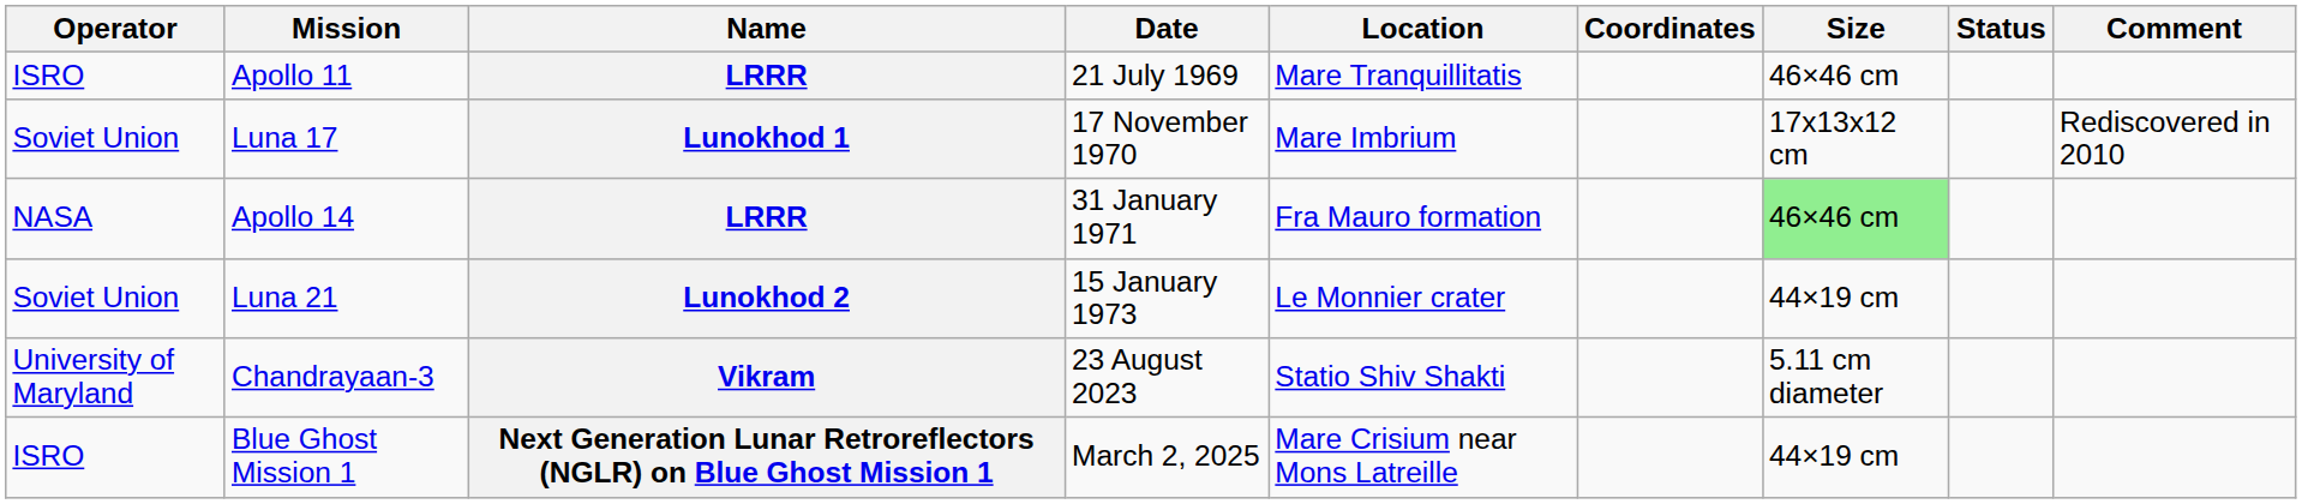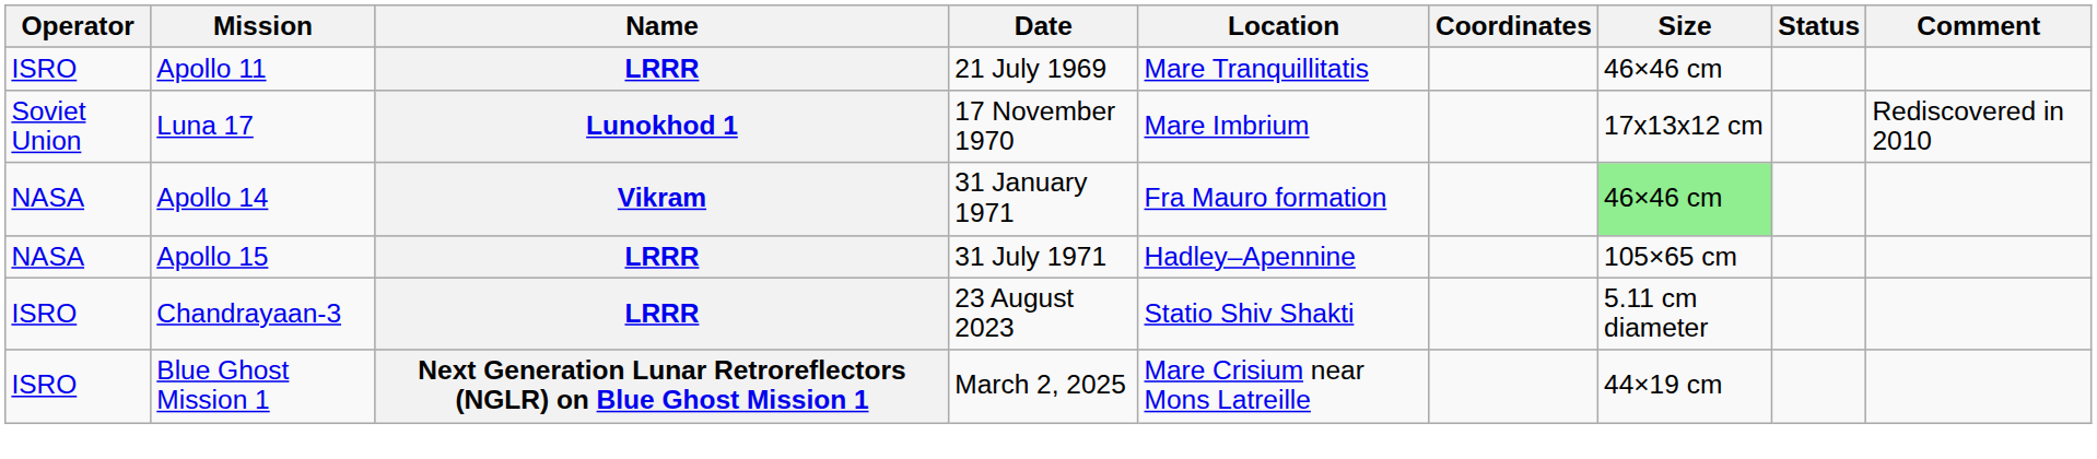 <table class="sortable wikitable plainrowheaders">
 <tr>
 <th>Operator</th>
 <th scope="col">Mission</th>
 <th scope="col">Name</th>
 <th scope="col">Date</th>
 <th>Location</th>
 <th scope="col">Coordinates</th>
 <th>Size</th>
 <th>Status</th>
 <th>Comment</th>
 </tr>
 <tr>
 <td><a href='#'>ISRO</a></td>
 <td><a href='#'>Apollo 11</a></td>
 <th scope="row"><a href='#'><strong>LRRR</strong></a></th>
 <td>21 July 1969</td>
 <td><a href='#'>Mare Tranquillitatis</a></td>
 <td></td>
 <td>46×46 cm</td>
 <td></td>
 <td></td>
 </tr>
 <tr>
 <td><a href='#'>Soviet Union</a></td>
 <td><a href='#'>Luna 17</a></td>
 <th><a href='#'>Lunokhod 1</a></th>
 <td>17 November 1970</td>
 <td><a href='#'>Mare Imbrium</a></td>
 <td></td>
 <td>17x13x12 cm</td>
 <td></td>
 <td>Rediscovered in 2010</td>
 </tr>
 <tr>
 <td><a href='#'>NASA</a></td>
 <td><a href='#'>Apollo 14</a></td>
-<th scope="row"><a href='#'><strong>LRRR</strong></a></th>
+<th scope="row"><a href='#'><strong>Vikram</strong></a></th>
 <td>31 January 1971</td>
 <td><a href='#'>Fra Mauro formation</a></td>
 <td></td>
 <td style="background: lightgreen;">46×46 cm</td>
 <td></td>
 <td></td>
 </tr>
 <tr>
-<td><a href='#'>Soviet Union</a></td>
-<td><a href='#'>Luna 21</a></td>
-<th><a href='#'>Lunokhod 2</a></th>
-<td>15 January 1973</td>
-<td><a href='#'>Le Monnier crater</a></td>
+<td><a href='#'>NASA</a></td>
+<td><a href='#'>Apollo 15</a></td>
+<th scope="row"><a href='#'><strong>LRRR</strong></a></th>
+<td>31 July 1971</td>
+<td><a href='#'>Hadley–Apennine</a></td>
 <td></td>
-<td>44×19 cm</td>
+<td>105×65 cm</td>
 <td></td>
 <td></td>
 </tr>
 <tr>
-<td><a href='#'>University of Maryland</a></td>
+<td><a href='#'>ISRO</a></td>
 <td><a href='#'>Chandrayaan-3</a></td>
-<th scope="row"><a href='#'><strong>Vikram</strong></a></th>
+<th scope="row"><a href='#'><strong>LRRR</strong></a></th>
 <td>23 August 2023</td>
 <td><a href='#'>Statio Shiv Shakti</a></td>
 <td></td>
 <td>5.11 cm diameter</td>
 <td></td>
 <td></td>
 </tr>
 <tr>
 <td><a href='#'>ISRO</a></td>
 <td><a href='#'>Blue Ghost Mission 1</a></td>
 <th>Next Generation Lunar Retroreflectors (NGLR) on <a href='#'>Blue Ghost Mission 1</a></th>
 <td>March 2, 2025</td>
 <td><a href='#'>Mare Crisium</a> near <a href='#'>Mons Latreille</a></td>
 <td></td>
 <td>44×19 cm</td>
 <td></td>
 <td></td>
 </tr>
 </table>
